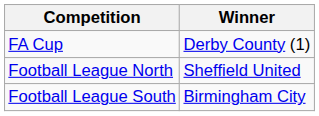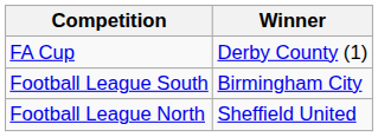 <table class="wikitable">
 <tr>
 <th>Competition</th>
 <th>Winner</th>
 </tr>
 <tr>
 <td><a href='#'>FA Cup</a></td>
 <td><a href='#'>Derby County</a> (1)</td>
 </tr>
 <tr>
+<td><a href='#'>Football League South</a></td>
+<td><a href='#'>Birmingham City</a></td>
+</tr>
+<tr>
 <td><a href='#'>Football League North</a></td>
 <td><a href='#'>Sheffield United</a></td>
 </tr>
-<tr>
-<td><a href='#'>Football League South</a></td>
-<td><a href='#'>Birmingham City</a></td>
-</tr>
 </table>
